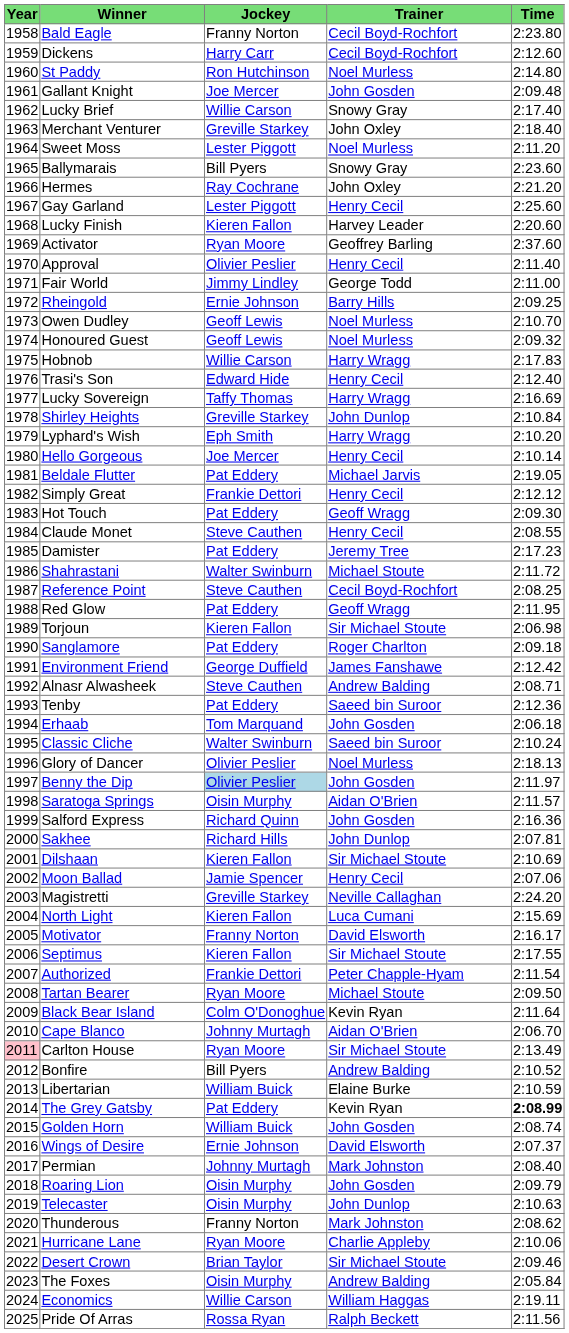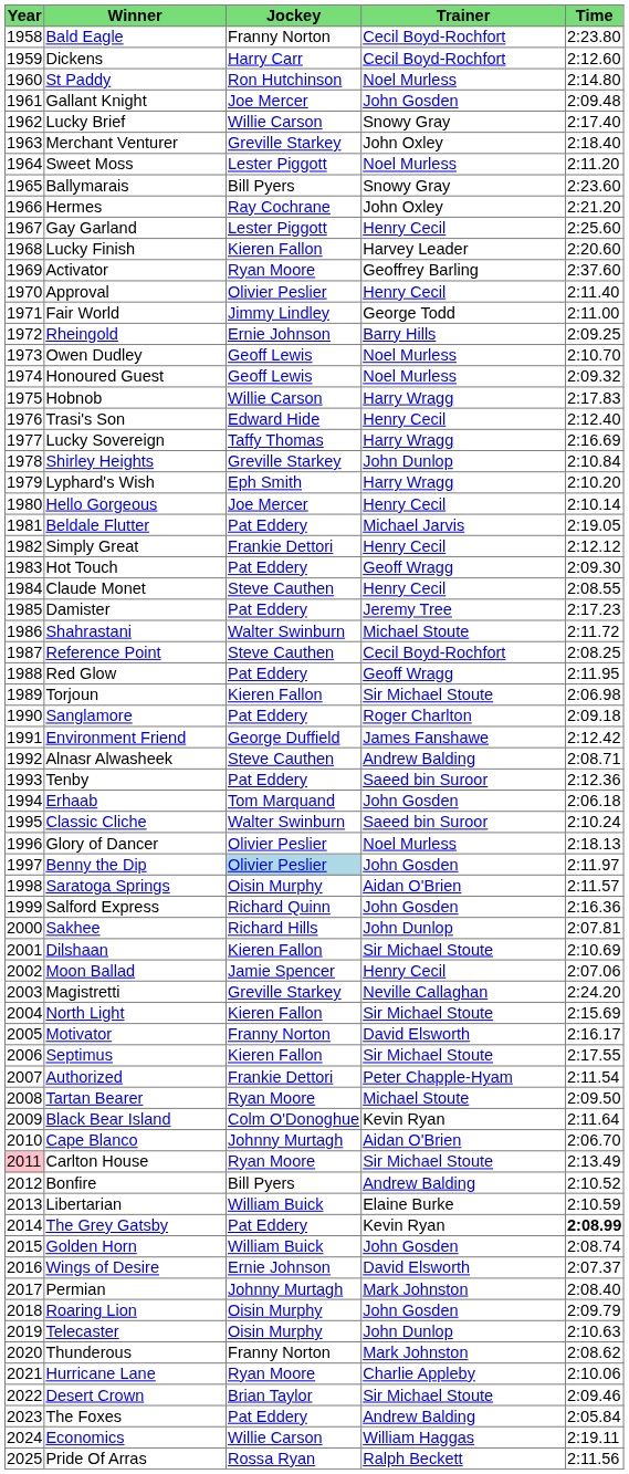 <table class = "sortable" | border="1" style="border-collapse: collapse; font-size:90%">
 <tr bgcolor="#77dd77" align="center">
 <th>Year</th>
 <th>Winner</th>
 <th>Jockey</th>
 <th>Trainer</th>
 <th>Time</th>
 </tr>
 <tr>
 <td>1958</td>
 <td width=160px><a href='#'>Bald Eagle</a></td>
 <td>Franny Norton</td>
 <td width=180px><a href='#'>Cecil Boyd-Rochfort</a></td>
 <td>2:23.80</td>
 </tr>
 <tr>
 <td>1959</td>
 <td>Dickens</td>
 <td><a href='#'>Harry Carr</a></td>
 <td><a href='#'>Cecil Boyd-Rochfort</a></td>
 <td>2:12.60</td>
 </tr>
 <tr>
 <td>1960</td>
 <td><a href='#'>St Paddy</a></td>
 <td><a href='#'>Ron Hutchinson</a></td>
 <td><a href='#'>Noel Murless</a></td>
 <td>2:14.80</td>
 </tr>
 <tr>
 <td>1961</td>
 <td>Gallant Knight</td>
 <td><a href='#'>Joe Mercer</a></td>
 <td><a href='#'>John Gosden</a></td>
 <td>2:09.48</td>
 </tr>
 <tr>
 <td>1962</td>
 <td>Lucky Brief</td>
 <td><a href='#'>Willie Carson</a></td>
 <td>Snowy Gray</td>
 <td>2:17.40</td>
 </tr>
 <tr>
 <td>1963</td>
 <td>Merchant Venturer</td>
 <td><a href='#'>Greville Starkey</a></td>
 <td>John Oxley</td>
 <td>2:18.40</td>
 </tr>
 <tr>
 <td>1964</td>
 <td>Sweet Moss</td>
 <td><a href='#'>Lester Piggott</a></td>
 <td><a href='#'>Noel Murless</a></td>
 <td>2:11.20</td>
 </tr>
 <tr>
 <td>1965</td>
 <td>Ballymarais</td>
 <td>Bill Pyers</td>
 <td>Snowy Gray</td>
 <td>2:23.60</td>
 </tr>
 <tr>
 <td>1966</td>
 <td>Hermes</td>
 <td><a href='#'>Ray Cochrane</a></td>
 <td>John Oxley</td>
 <td>2:21.20</td>
 </tr>
 <tr>
 <td>1967</td>
 <td>Gay Garland</td>
 <td><a href='#'>Lester Piggott</a></td>
 <td><a href='#'>Henry Cecil</a></td>
 <td>2:25.60</td>
 </tr>
 <tr>
 <td>1968</td>
 <td>Lucky Finish</td>
 <td><a href='#'>Kieren Fallon</a></td>
 <td>Harvey Leader</td>
 <td>2:20.60</td>
 </tr>
 <tr>
 <td>1969</td>
 <td>Activator</td>
 <td><a href='#'>Ryan Moore</a></td>
 <td>Geoffrey Barling</td>
 <td>2:37.60</td>
 </tr>
 <tr>
 <td>1970</td>
 <td>Approval</td>
 <td><a href='#'>Olivier Peslier</a></td>
 <td><a href='#'>Henry Cecil</a></td>
 <td>2:11.40</td>
 </tr>
 <tr>
 <td>1971</td>
 <td>Fair World</td>
 <td><a href='#'>Jimmy Lindley</a></td>
 <td>George Todd</td>
 <td>2:11.00</td>
 </tr>
 <tr>
 <td>1972</td>
 <td><a href='#'>Rheingold</a></td>
 <td><a href='#'>Ernie Johnson</a></td>
 <td><a href='#'>Barry Hills</a></td>
 <td>2:09.25</td>
 </tr>
 <tr>
 <td>1973</td>
 <td>Owen Dudley</td>
 <td><a href='#'>Geoff Lewis</a></td>
 <td><a href='#'>Noel Murless</a></td>
 <td>2:10.70</td>
 </tr>
 <tr>
 <td>1974</td>
 <td>Honoured Guest</td>
 <td><a href='#'>Geoff Lewis</a></td>
 <td><a href='#'>Noel Murless</a></td>
 <td>2:09.32</td>
 </tr>
 <tr>
 <td>1975</td>
 <td>Hobnob</td>
 <td><a href='#'>Willie Carson</a></td>
 <td><a href='#'>Harry Wragg</a></td>
 <td>2:17.83</td>
 </tr>
 <tr>
 <td>1976</td>
 <td>Trasi's Son</td>
 <td><a href='#'>Edward Hide</a></td>
 <td><a href='#'>Henry Cecil</a></td>
 <td>2:12.40</td>
 </tr>
 <tr>
 <td>1977</td>
 <td>Lucky Sovereign</td>
 <td><a href='#'>Taffy Thomas</a></td>
 <td><a href='#'>Harry Wragg</a></td>
 <td>2:16.69</td>
 </tr>
 <tr>
 <td>1978</td>
 <td><a href='#'>Shirley Heights</a></td>
 <td><a href='#'>Greville Starkey</a></td>
 <td><a href='#'>John Dunlop</a></td>
 <td>2:10.84</td>
 </tr>
 <tr>
 <td>1979</td>
 <td>Lyphard's Wish</td>
 <td><a href='#'>Eph Smith</a></td>
 <td><a href='#'>Harry Wragg</a></td>
 <td>2:10.20</td>
 </tr>
 <tr>
 <td>1980</td>
 <td><a href='#'>Hello Gorgeous</a></td>
 <td><a href='#'>Joe Mercer</a></td>
 <td><a href='#'>Henry Cecil</a></td>
 <td>2:10.14</td>
 </tr>
 <tr>
 <td>1981</td>
 <td><a href='#'>Beldale Flutter</a></td>
 <td><a href='#'>Pat Eddery</a></td>
 <td><a href='#'>Michael Jarvis</a></td>
 <td>2:19.05</td>
 </tr>
 <tr>
 <td>1982</td>
 <td>Simply Great</td>
 <td><a href='#'>Frankie Dettori</a></td>
 <td><a href='#'>Henry Cecil</a></td>
 <td>2:12.12</td>
 </tr>
 <tr>
 <td>1983</td>
 <td>Hot Touch</td>
 <td><a href='#'>Pat Eddery</a></td>
 <td><a href='#'>Geoff Wragg</a></td>
 <td>2:09.30</td>
 </tr>
 <tr>
 <td>1984</td>
 <td>Claude Monet</td>
 <td><a href='#'>Steve Cauthen</a></td>
 <td><a href='#'>Henry Cecil</a></td>
 <td>2:08.55</td>
 </tr>
 <tr>
 <td>1985</td>
 <td>Damister</td>
 <td><a href='#'>Pat Eddery</a></td>
 <td><a href='#'>Jeremy Tree</a></td>
 <td>2:17.23</td>
 </tr>
 <tr>
 <td>1986</td>
 <td><a href='#'>Shahrastani</a></td>
 <td><a href='#'>Walter Swinburn</a></td>
 <td><a href='#'>Michael Stoute</a></td>
 <td>2:11.72</td>
 </tr>
 <tr>
 <td>1987</td>
 <td><a href='#'>Reference Point</a></td>
 <td><a href='#'>Steve Cauthen</a></td>
 <td><a href='#'>Cecil Boyd-Rochfort</a></td>
 <td>2:08.25</td>
 </tr>
 <tr>
 <td>1988</td>
 <td>Red Glow</td>
 <td><a href='#'>Pat Eddery</a></td>
 <td><a href='#'>Geoff Wragg</a></td>
 <td>2:11.95</td>
 </tr>
 <tr>
 <td>1989</td>
 <td>Torjoun</td>
 <td><a href='#'>Kieren Fallon</a></td>
 <td><a href='#'>Sir Michael Stoute</a></td>
 <td>2:06.98</td>
 </tr>
 <tr>
 <td>1990</td>
 <td><a href='#'>Sanglamore</a></td>
 <td><a href='#'>Pat Eddery</a></td>
 <td><a href='#'>Roger Charlton</a></td>
 <td>2:09.18</td>
 </tr>
 <tr>
 <td>1991</td>
 <td><a href='#'>Environment Friend</a></td>
 <td><a href='#'>George Duffield</a></td>
 <td><a href='#'>James Fanshawe</a></td>
 <td>2:12.42</td>
 </tr>
 <tr>
 <td>1992</td>
 <td>Alnasr Alwasheek</td>
 <td><a href='#'>Steve Cauthen</a></td>
 <td><a href='#'>Andrew Balding</a></td>
 <td>2:08.71</td>
 </tr>
 <tr>
 <td>1993</td>
 <td>Tenby</td>
 <td><a href='#'>Pat Eddery</a></td>
 <td><a href='#'>Saeed bin Suroor</a></td>
 <td>2:12.36</td>
 </tr>
 <tr>
 <td>1994</td>
 <td><a href='#'>Erhaab</a></td>
 <td><a href='#'>Tom Marquand</a></td>
 <td><a href='#'>John Gosden</a></td>
 <td>2:06.18</td>
 </tr>
 <tr>
 <td>1995</td>
 <td><a href='#'>Classic Cliche</a></td>
 <td><a href='#'>Walter Swinburn</a></td>
 <td><a href='#'>Saeed bin Suroor</a></td>
 <td>2:10.24</td>
 </tr>
 <tr>
 <td>1996</td>
 <td>Glory of Dancer</td>
 <td><a href='#'>Olivier Peslier</a></td>
 <td><a href='#'>Noel Murless</a></td>
 <td>2:18.13</td>
 </tr>
 <tr>
 <td>1997</td>
 <td><a href='#'>Benny the Dip</a></td>
 <td style="background: lightblue;"><a href='#'>Olivier Peslier</a></td>
 <td><a href='#'>John Gosden</a></td>
 <td>2:11.97</td>
 </tr>
 <tr>
 <td>1998</td>
 <td><a href='#'>Saratoga Springs</a></td>
 <td><a href='#'>Oisin Murphy</a></td>
 <td><a href='#'>Aidan O'Brien</a></td>
 <td>2:11.57</td>
 </tr>
 <tr>
 <td>1999</td>
 <td>Salford Express</td>
 <td><a href='#'>Richard Quinn</a></td>
 <td><a href='#'>John Gosden</a></td>
 <td>2:16.36</td>
 </tr>
 <tr>
 <td>2000</td>
 <td><a href='#'>Sakhee</a></td>
 <td><a href='#'>Richard Hills</a></td>
 <td><a href='#'>John Dunlop</a></td>
 <td>2:07.81</td>
 </tr>
 <tr>
 <td>2001</td>
 <td><a href='#'>Dilshaan</a></td>
 <td><a href='#'>Kieren Fallon</a></td>
 <td><a href='#'>Sir Michael Stoute</a></td>
 <td>2:10.69</td>
 </tr>
 <tr>
 <td>2002</td>
 <td><a href='#'>Moon Ballad</a></td>
 <td><a href='#'>Jamie Spencer</a></td>
 <td><a href='#'>Henry Cecil</a></td>
 <td>2:07.06</td>
 </tr>
 <tr>
 <td>2003</td>
 <td>Magistretti</td>
 <td><a href='#'>Greville Starkey</a></td>
 <td><a href='#'>Neville Callaghan</a></td>
 <td>2:24.20</td>
 </tr>
 <tr>
 <td>2004</td>
 <td><a href='#'>North Light</a></td>
 <td><a href='#'>Kieren Fallon</a></td>
-<td><a href='#'>Luca Cumani</a></td>
+<td><a href='#'>Sir Michael Stoute</a></td>
 <td>2:15.69</td>
 </tr>
 <tr>
 <td>2005</td>
 <td><a href='#'>Motivator</a></td>
 <td><a href='#'>Franny Norton</a></td>
 <td><a href='#'>David Elsworth</a></td>
 <td>2:16.17</td>
 </tr>
 <tr>
 <td>2006</td>
 <td><a href='#'>Septimus</a></td>
 <td><a href='#'>Kieren Fallon</a></td>
 <td><a href='#'>Sir Michael Stoute</a></td>
 <td>2:17.55</td>
 </tr>
 <tr>
 <td>2007</td>
 <td><a href='#'>Authorized</a></td>
 <td><a href='#'>Frankie Dettori</a></td>
 <td><a href='#'>Peter Chapple-Hyam</a></td>
 <td>2:11.54</td>
 </tr>
 <tr>
 <td>2008</td>
 <td><a href='#'>Tartan Bearer</a></td>
 <td><a href='#'>Ryan Moore</a></td>
 <td><a href='#'>Michael Stoute</a></td>
 <td>2:09.50</td>
 </tr>
 <tr>
 <td>2009</td>
 <td><a href='#'>Black Bear Island</a></td>
 <td><a href='#'>Colm O'Donoghue</a></td>
 <td>Kevin Ryan</td>
 <td>2:11.64</td>
 </tr>
 <tr>
 <td>2010</td>
 <td><a href='#'>Cape Blanco</a></td>
 <td><a href='#'>Johnny Murtagh</a></td>
 <td><a href='#'>Aidan O'Brien</a></td>
 <td>2:06.70</td>
 </tr>
 <tr>
 <td style="background: pink;">2011</td>
 <td>Carlton House</td>
 <td><a href='#'>Ryan Moore</a></td>
 <td><a href='#'>Sir Michael Stoute</a></td>
 <td>2:13.49</td>
 </tr>
 <tr>
 <td>2012</td>
 <td>Bonfire</td>
 <td>Bill Pyers</td>
 <td><a href='#'>Andrew Balding</a></td>
 <td>2:10.52</td>
 </tr>
 <tr>
 <td>2013</td>
 <td>Libertarian</td>
 <td><a href='#'>William Buick</a></td>
 <td>Elaine Burke</td>
 <td>2:10.59</td>
 </tr>
 <tr>
 <td>2014</td>
 <td><a href='#'>The Grey Gatsby</a></td>
 <td><a href='#'>Pat Eddery</a></td>
 <td>Kevin Ryan</td>
 <td><strong>2:08.99</strong></td>
 </tr>
 <tr>
 <td>2015</td>
 <td><a href='#'>Golden Horn</a></td>
 <td><a href='#'>William Buick</a></td>
 <td><a href='#'>John Gosden</a></td>
 <td>2:08.74</td>
 </tr>
 <tr>
 <td>2016</td>
 <td><a href='#'>Wings of Desire</a></td>
 <td><a href='#'>Ernie Johnson</a></td>
 <td><a href='#'>David Elsworth</a></td>
 <td>2:07.37</td>
 </tr>
 <tr>
 <td>2017</td>
 <td>Permian</td>
 <td><a href='#'>Johnny Murtagh</a></td>
 <td><a href='#'>Mark Johnston</a></td>
 <td>2:08.40</td>
 </tr>
 <tr>
 <td>2018</td>
 <td><a href='#'>Roaring Lion</a></td>
 <td><a href='#'>Oisin Murphy</a></td>
 <td><a href='#'>John Gosden</a></td>
 <td>2:09.79</td>
 </tr>
 <tr>
 <td>2019</td>
 <td><a href='#'>Telecaster</a></td>
 <td><a href='#'>Oisin Murphy</a></td>
 <td><a href='#'>John Dunlop</a></td>
 <td>2:10.63</td>
 </tr>
 <tr>
 <td>2020</td>
 <td>Thunderous</td>
 <td>Franny Norton</td>
 <td><a href='#'>Mark Johnston</a></td>
 <td>2:08.62</td>
 </tr>
 <tr>
 <td>2021</td>
 <td><a href='#'>Hurricane Lane</a></td>
 <td><a href='#'>Ryan Moore</a></td>
 <td><a href='#'>Charlie Appleby</a></td>
 <td>2:10.06</td>
 </tr>
 <tr>
 <td>2022</td>
 <td><a href='#'>Desert Crown</a></td>
 <td><a href='#'>Brian Taylor</a></td>
 <td><a href='#'>Sir Michael Stoute</a></td>
 <td>2:09.46</td>
 </tr>
 <tr>
 <td>2023</td>
 <td>The Foxes</td>
-<td><a href='#'>Oisin Murphy</a></td>
+<td><a href='#'>Pat Eddery</a></td>
 <td><a href='#'>Andrew Balding</a></td>
 <td>2:05.84</td>
 </tr>
 <tr>
 <td>2024</td>
 <td><a href='#'>Economics</a></td>
 <td><a href='#'>Willie Carson</a></td>
 <td><a href='#'>William Haggas</a></td>
 <td>2:19.11</td>
 </tr>
 <tr>
 <td>2025</td>
 <td>Pride Of Arras</td>
 <td><a href='#'>Rossa Ryan</a></td>
 <td><a href='#'>Ralph Beckett</a></td>
 <td>2:11.56</td>
 </tr>
 </table>
